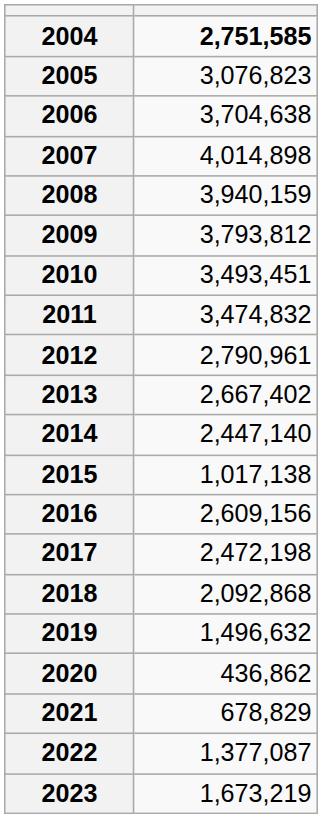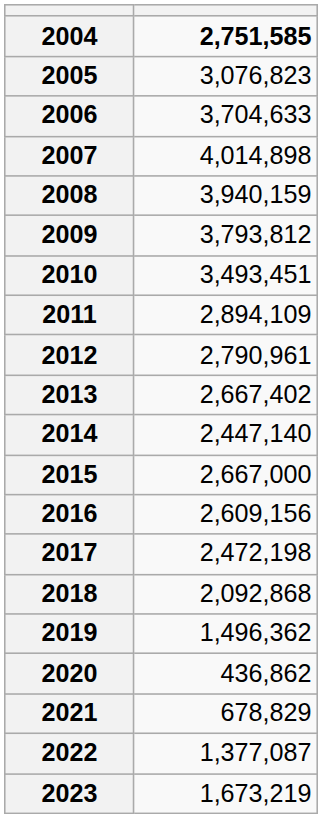 <table class="wikitable" style="text-align: right; width:200px;" align="center">
 <tr>
 <th style="width:75px"></th>
 <th></th>
 </tr>
 <tr>
 <th>2004</th>
 <td><strong>2,751,585</strong></td>
 </tr>
 <tr>
 <th>2005</th>
 <td> 3,076,823</td>
 </tr>
 <tr>
 <th>2006</th>
-<td> 3,704,638</td>
+<td> 3,704,633</td>
 </tr>
 <tr>
 <th>2007</th>
 <td> 4,014,898</td>
 </tr>
 <tr>
 <th>2008</th>
 <td> 3,940,159</td>
 </tr>
 <tr>
 <th>2009</th>
 <td> 3,793,812</td>
 </tr>
 <tr>
 <th>2010</th>
 <td> 3,493,451</td>
 </tr>
 <tr>
 <th>2011</th>
-<td> 3,474,832</td>
+<td> 2,894,109</td>
 </tr>
 <tr>
 <th>2012</th>
 <td> 2,790,961</td>
 </tr>
 <tr>
 <th>2013</th>
 <td> 2,667,402</td>
 </tr>
 <tr>
 <th>2014</th>
 <td> 2,447,140</td>
 </tr>
 <tr>
 <th>2015</th>
-<td> 1,017,138</td>
+<td> 2,667,000</td>
 </tr>
 <tr>
 <th>2016</th>
 <td> 2,609,156</td>
 </tr>
 <tr>
 <th>2017</th>
 <td> 2,472,198</td>
 </tr>
 <tr>
 <th>2018</th>
 <td> 2,092,868</td>
 </tr>
 <tr>
 <th>2019</th>
-<td> 1,496,632</td>
+<td> 1,496,362</td>
 </tr>
 <tr>
 <th>2020</th>
 <td> 436,862</td>
 </tr>
 <tr>
 <th>2021</th>
 <td> 678,829</td>
 </tr>
 <tr>
 <th>2022</th>
 <td> 1,377,087</td>
 </tr>
 <tr>
 <th>2023</th>
 <td> 1,673,219</td>
 </tr>
 </table>
